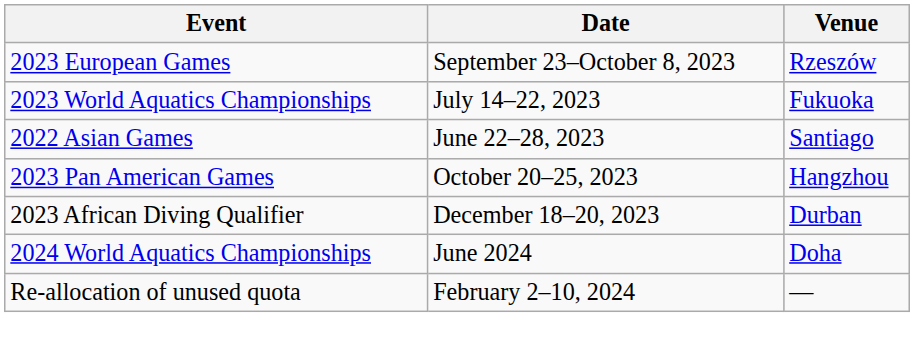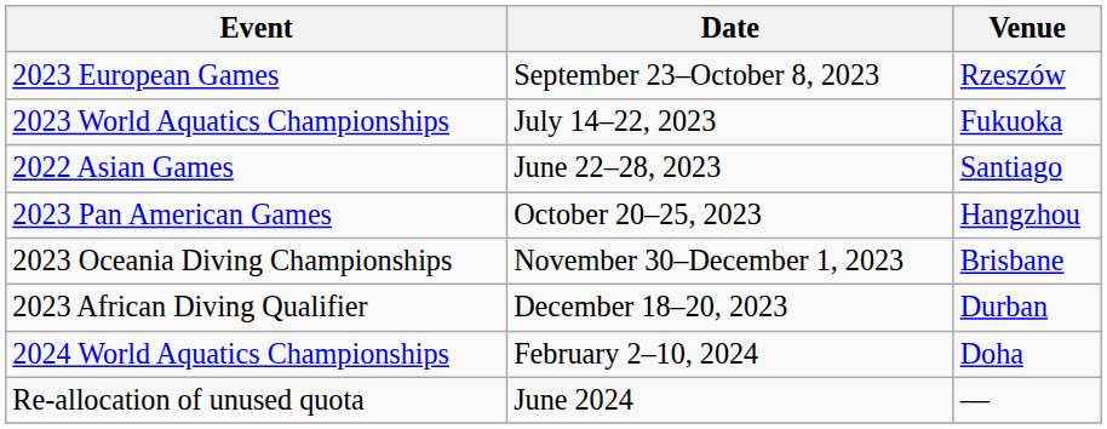 <table class="wikitable" width=600>
 <tr>
 <th>Event</th>
 <th>Date</th>
 <th>Venue</th>
 </tr>
 <tr>
 <td><a href='#'>2023 European Games</a></td>
 <td>September 23–October 8, 2023</td>
 <td> <a href='#'>Rzeszów</a></td>
 </tr>
 <tr>
 <td><a href='#'>2023 World Aquatics Championships</a></td>
 <td>July 14–22, 2023</td>
 <td> <a href='#'>Fukuoka</a></td>
 </tr>
 <tr>
 <td><a href='#'>2022 Asian Games</a></td>
 <td>June 22–28, 2023</td>
 <td> <a href='#'>Santiago</a></td>
 </tr>
 <tr>
 <td><a href='#'>2023 Pan American Games</a></td>
 <td>October 20–25, 2023</td>
 <td> <a href='#'>Hangzhou</a></td>
 </tr>
 <tr>
+<td>2023 Oceania Diving Championships</td>
+<td>November 30–December 1, 2023</td>
+<td> <a href='#'>Brisbane</a></td>
+</tr>
+<tr>
 <td>2023 African Diving Qualifier</td>
 <td>December 18–20, 2023</td>
 <td> <a href='#'>Durban</a></td>
 </tr>
 <tr>
 <td><a href='#'>2024 World Aquatics Championships</a></td>
-<td>June 2024</td>
+<td>February 2–10, 2024</td>
 <td> <a href='#'>Doha</a></td>
 </tr>
 <tr>
 <td>Re-allocation of unused quota</td>
-<td>February 2–10, 2024</td>
+<td>June 2024</td>
 <td>—</td>
 </tr>
 </table>
